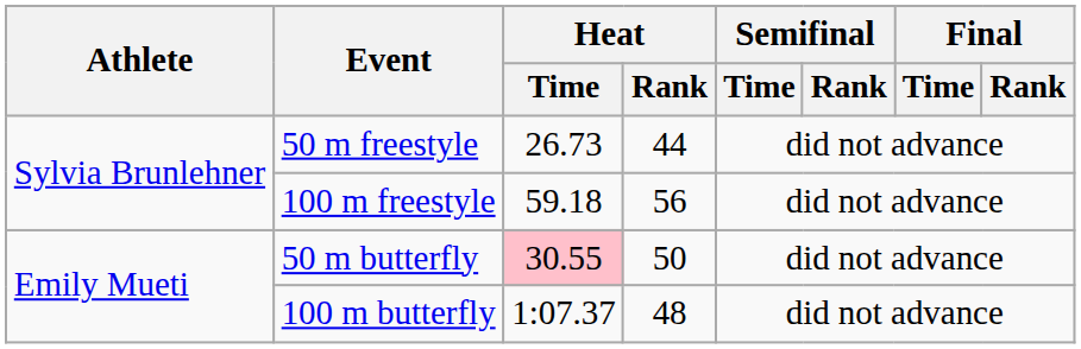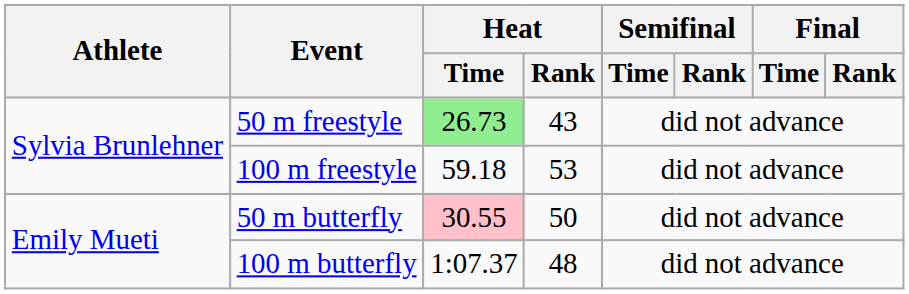 <table class=wikitable style="font-size:90%">
 <tr>
 <th rowspan="2">Athlete</th>
 <th rowspan="2">Event</th>
 <th colspan="2">Heat</th>
 <th colspan="2">Semifinal</th>
 <th colspan="2">Final</th>
 </tr>
 <tr style="font-size:95%">
 <th>Time</th>
 <th>Rank</th>
 <th>Time</th>
 <th>Rank</th>
 <th>Time</th>
 <th>Rank</th>
 </tr>
 <tr align=center>
 <td align=left rowspan=2><a href='#'>Sylvia Brunlehner</a></td>
 <td align=left><a href='#'>50 m freestyle</a></td>
-<td>26.73</td>
-<td>44</td>
+<td style="background: lightgreen;">26.73</td>
+<td>43</td>
 <td colspan=4>did not advance</td>
 </tr>
 <tr align=center>
 <td align=left><a href='#'>100 m freestyle</a></td>
 <td>59.18</td>
-<td>56</td>
+<td>53</td>
 <td colspan=4>did not advance</td>
 </tr>
 <tr align=center>
 <td align=left rowspan=2><a href='#'>Emily Mueti</a></td>
 <td align=left><a href='#'>50 m butterfly</a></td>
 <td style="background: pink;">30.55</td>
 <td>50</td>
 <td colspan=4>did not advance</td>
 </tr>
 <tr align=center>
 <td align=left><a href='#'>100 m butterfly</a></td>
 <td>1:07.37</td>
 <td>48</td>
 <td colspan=4>did not advance</td>
 </tr>
 </table>
